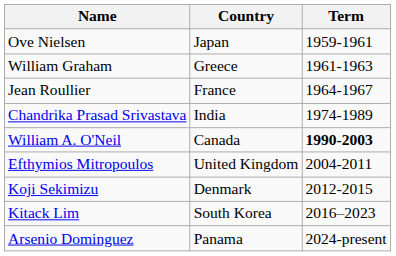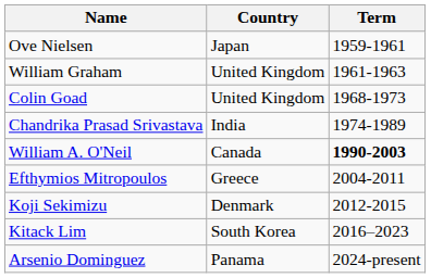 <table class="wikitable">
 <tr>
 <th>Name</th>
 <th>Country</th>
 <th>Term</th>
 </tr>
 <tr>
 <td>Ove Nielsen</td>
 <td> Japan</td>
 <td>1959-1961</td>
 </tr>
 <tr>
 <td>William Graham</td>
-<td> Greece</td>
+<td> United Kingdom</td>
 <td>1961-1963</td>
 </tr>
 <tr>
-<td>Jean Roullier</td>
-<td> France</td>
-<td>1964-1967</td>
+<td><a href='#'>Colin Goad</a></td>
+<td> United Kingdom</td>
+<td>1968-1973</td>
 </tr>
 <tr>
 <td><a href='#'>Chandrika Prasad Srivastava</a></td>
 <td> India</td>
 <td>1974-1989</td>
 </tr>
 <tr>
 <td><a href='#'>William A. O'Neil</a></td>
 <td> Canada</td>
 <td><strong>1990-2003</strong></td>
 </tr>
 <tr>
 <td><a href='#'>Efthymios Mitropoulos</a></td>
-<td> United Kingdom</td>
+<td> Greece</td>
 <td>2004-2011</td>
 </tr>
 <tr>
 <td><a href='#'>Koji Sekimizu</a></td>
 <td> Denmark</td>
 <td>2012-2015</td>
 </tr>
 <tr>
 <td><a href='#'>Kitack Lim</a></td>
 <td> South Korea</td>
 <td>2016–2023</td>
 </tr>
 <tr>
 <td><a href='#'>Arsenio Dominguez</a></td>
 <td> Panama</td>
 <td>2024-present</td>
 </tr>
 </table>
